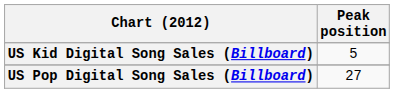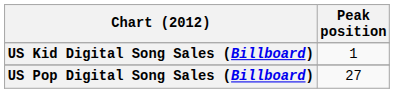 <table class="wikitable sortable plainrowheaders" style="text-align:center">
 <tr>
 <th scope="col">Chart (2012)</th>
 <th scope="col">Peak<br>position</th>
 </tr>
 <tr>
 </tr>
 <tr>
 </tr>
 <tr>
 </tr>
 <tr>
 <th scope="row">US Kid Digital Song Sales (<em><a href='#'>Billboard</a></em>)</th>
-<td>5</td>
+<td>1</td>
 </tr>
 <tr>
 </tr>
 <tr>
 <th scope="row">US Pop Digital Song Sales (<em><a href='#'>Billboard</a></em>)</th>
 <td>27</td>
 </tr>
 </table>
